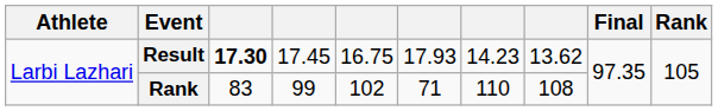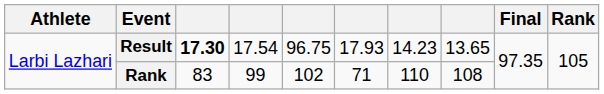 <table class="wikitable" style="font-size:90%;">
 <tr>
 <th>Athlete</th>
 <th>Event</th>
 <th></th>
 <th></th>
 <th></th>
 <th></th>
 <th></th>
 <th></th>
 <th>Final</th>
 <th>Rank</th>
 </tr>
 <tr align=center>
 <td rowspan="2" style="text-align:left;"><a href='#'>Larbi Lazhari</a></td>
 <th style="font-size:95%">Result</th>
 <td><strong>17.30</strong></td>
-<td>17.45</td>
-<td>16.75</td>
+<td>17.54</td>
+<td>96.75</td>
 <td>17.93</td>
 <td>14.23</td>
-<td>13.62</td>
+<td>13.65</td>
 <td rowspan=2>97.35</td>
 <td rowspan=2>105</td>
 </tr>
 <tr align=center>
 <th style="font-size:95%">Rank</th>
 <td>83</td>
 <td>99</td>
 <td>102</td>
 <td>71</td>
 <td>110</td>
 <td>108</td>
 </tr>
 </table>
